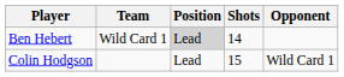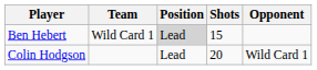 <table class="wikitable sortable">
 <tr>
 <th>Player</th>
 <th>Team</th>
 <th>Position</th>
 <th>Shots</th>
 <th>Opponent</th>
 </tr>
 <tr>
 <td><a href='#'>Ben Hebert</a></td>
 <td> Wild Card 1</td>
 <td data-sort-value="1" style="background: lightgrey;">Lead</td>
-<td>14</td>
+<td>15</td>
 <td></td>
 </tr>
 <tr>
 <td><a href='#'>Colin Hodgson</a></td>
 <td></td>
 <td data-sort-value="1">Lead</td>
-<td>15</td>
+<td>20</td>
 <td> Wild Card 1</td>
 </tr>
 </table>
